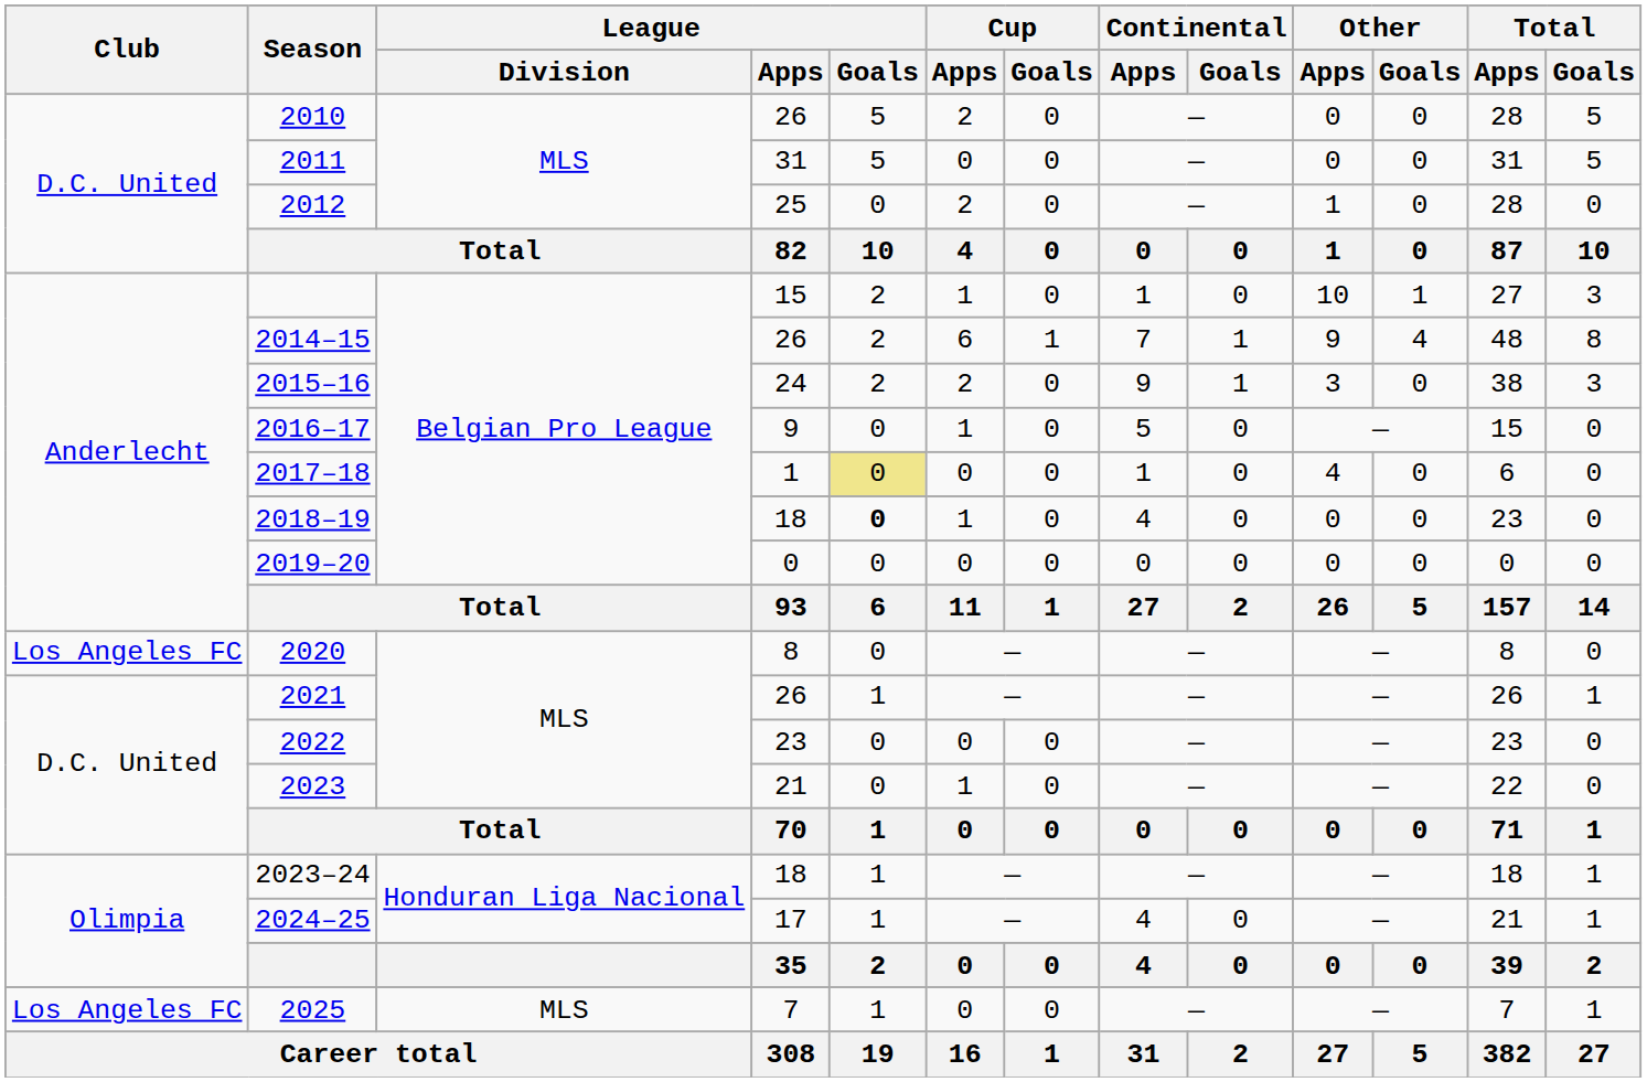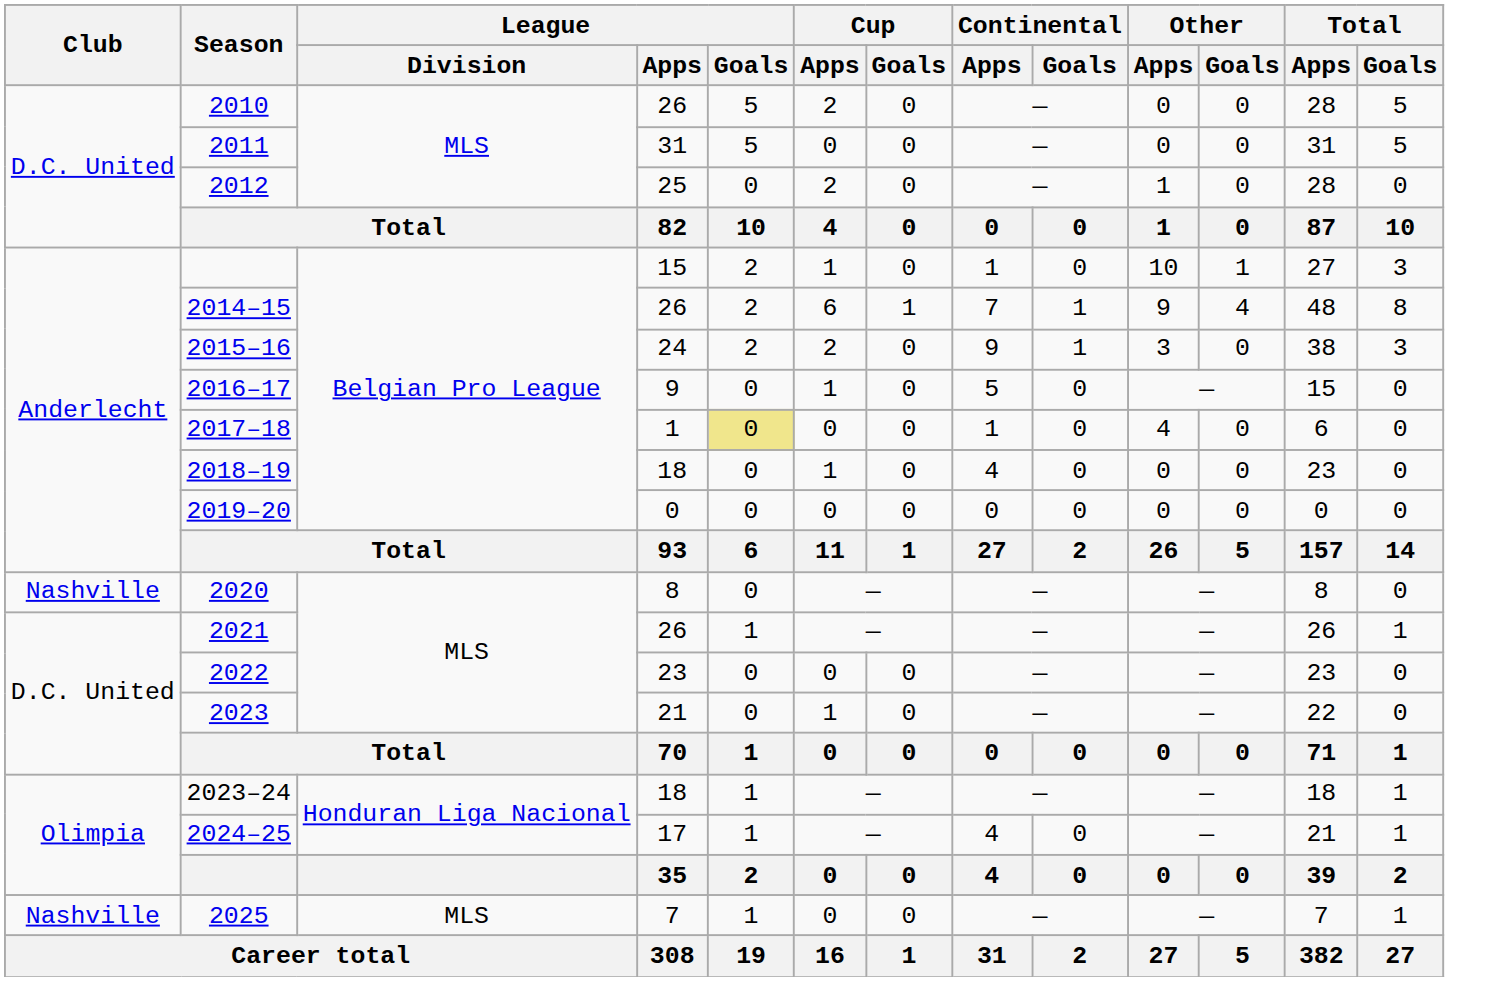 <table class="wikitable" style="text-align:center">
 <tr>
 <th rowspan="2">Club</th>
 <th rowspan="2">Season</th>
 <th colspan="3">League</th>
 <th colspan="2">Cup</th>
 <th colspan="2">Continental</th>
 <th colspan="2">Other</th>
 <th colspan="2">Total</th>
 </tr>
 <tr>
 <th>Division</th>
 <th>Apps</th>
 <th>Goals</th>
 <th>Apps</th>
 <th>Goals</th>
 <th>Apps</th>
 <th>Goals</th>
 <th>Apps</th>
 <th>Goals</th>
 <th>Apps</th>
 <th>Goals</th>
 </tr>
 <tr>
 <td rowspan="4"><a href='#'>D.C. United</a></td>
 <td><a href='#'>2010</a></td>
 <td rowspan="3"><a href='#'>MLS</a></td>
 <td>26</td>
 <td>5</td>
 <td>2</td>
 <td>0</td>
 <td colspan="2">—</td>
 <td>0</td>
 <td>0</td>
 <td>28</td>
 <td>5</td>
 </tr>
 <tr>
 <td><a href='#'>2011</a></td>
 <td>31</td>
 <td>5</td>
 <td>0</td>
 <td>0</td>
 <td colspan="2">—</td>
 <td>0</td>
 <td>0</td>
 <td>31</td>
 <td>5</td>
 </tr>
 <tr>
 <td><a href='#'>2012</a></td>
 <td>25</td>
 <td>0</td>
 <td>2</td>
 <td>0</td>
 <td colspan="2">—</td>
 <td>1</td>
 <td>0</td>
 <td>28</td>
 <td>0</td>
 </tr>
 <tr>
 <th colspan="2">Total</th>
 <th>82</th>
 <th>10</th>
 <th>4</th>
 <th>0</th>
 <th>0</th>
 <th>0</th>
 <th>1</th>
 <th>0</th>
 <th>87</th>
 <th>10</th>
 </tr>
 <tr>
 <td rowspan="8"><a href='#'>Anderlecht</a></td>
 <td></td>
 <td rowspan="7"><a href='#'>Belgian Pro League</a></td>
 <td>15</td>
 <td>2</td>
 <td>1</td>
 <td>0</td>
 <td>1</td>
 <td>0</td>
 <td>10</td>
 <td>1</td>
 <td>27</td>
 <td>3</td>
 </tr>
 <tr>
 <td><a href='#'>2014–15</a></td>
 <td>26</td>
 <td>2</td>
 <td>6</td>
 <td>1</td>
 <td>7</td>
 <td>1</td>
 <td>9</td>
 <td>4</td>
 <td>48</td>
 <td>8</td>
 </tr>
 <tr>
 <td><a href='#'>2015–16</a></td>
 <td>24</td>
 <td>2</td>
 <td>2</td>
 <td>0</td>
 <td>9</td>
 <td>1</td>
 <td>3</td>
 <td>0</td>
 <td>38</td>
 <td>3</td>
 </tr>
 <tr>
 <td><a href='#'>2016–17</a></td>
 <td>9</td>
 <td>0</td>
 <td>1</td>
 <td>0</td>
 <td>5</td>
 <td>0</td>
 <td colspan="2">—</td>
 <td>15</td>
 <td>0</td>
 </tr>
 <tr>
 <td><a href='#'>2017–18</a></td>
 <td>1</td>
 <td style="background: khaki;">0</td>
 <td>0</td>
 <td>0</td>
 <td>1</td>
 <td>0</td>
 <td>4</td>
 <td>0</td>
 <td>6</td>
 <td>0</td>
 </tr>
 <tr>
 <td><a href='#'>2018–19</a></td>
 <td>18</td>
-<td><strong>0</strong></td>
+<td>0</td>
 <td>1</td>
 <td>0</td>
 <td>4</td>
 <td>0</td>
 <td>0</td>
 <td>0</td>
 <td>23</td>
 <td>0</td>
 </tr>
 <tr>
 <td><a href='#'>2019–20</a></td>
 <td>0</td>
 <td>0</td>
 <td>0</td>
 <td>0</td>
 <td>0</td>
 <td>0</td>
 <td>0</td>
 <td>0</td>
 <td>0</td>
 <td>0</td>
 </tr>
 <tr>
 <th colspan="2">Total</th>
 <th>93</th>
 <th>6</th>
 <th>11</th>
 <th>1</th>
 <th>27</th>
 <th>2</th>
 <th>26</th>
 <th>5</th>
 <th>157</th>
 <th>14</th>
 </tr>
 <tr>
-<td><a href='#'>Los Angeles FC</a></td>
+<td><a href='#'>Nashville</a></td>
 <td><a href='#'>2020</a></td>
 <td rowspan="4">MLS</td>
 <td>8</td>
 <td>0</td>
 <td colspan="2">—</td>
 <td colspan="2">—</td>
 <td colspan="2">—</td>
 <td>8</td>
 <td>0</td>
 </tr>
 <tr>
 <td rowspan="4">D.C. United</td>
 <td><a href='#'>2021</a></td>
 <td>26</td>
 <td>1</td>
 <td colspan="2">—</td>
 <td colspan="2">—</td>
 <td colspan="2">—</td>
 <td>26</td>
 <td>1</td>
 </tr>
 <tr>
 <td><a href='#'>2022</a></td>
 <td>23</td>
 <td>0</td>
 <td>0</td>
 <td>0</td>
 <td colspan="2">—</td>
 <td colspan="2">—</td>
 <td>23</td>
 <td>0</td>
 </tr>
 <tr>
 <td><a href='#'>2023</a></td>
 <td>21</td>
 <td>0</td>
 <td>1</td>
 <td>0</td>
 <td colspan="2">—</td>
 <td colspan="2">—</td>
 <td>22</td>
 <td>0</td>
 </tr>
 <tr>
 <th colspan="2">Total</th>
 <th>70</th>
 <th>1</th>
 <th>0</th>
 <th>0</th>
 <th>0</th>
 <th>0</th>
 <th>0</th>
 <th>0</th>
 <th>71</th>
 <th>1</th>
 </tr>
 <tr>
 <td rowspan="3"><a href='#'>Olimpia</a></td>
 <td>2023–24</td>
 <td rowspan="2"><a href='#'>Honduran Liga Nacional</a></td>
 <td>18</td>
 <td>1</td>
 <td colspan="2">—</td>
 <td colspan="2">—</td>
 <td colspan="2">—</td>
 <td>18</td>
 <td>1</td>
 </tr>
 <tr>
 <td><a href='#'>2024–25</a></td>
 <td>17</td>
 <td>1</td>
 <td colspan="2">—</td>
 <td>4</td>
 <td>0</td>
 <td colspan="2">—</td>
 <td>21</td>
 <td>1</td>
 </tr>
 <tr>
 <th></th>
 <th></th>
 <th>35</th>
 <th>2</th>
 <th>0</th>
 <th>0</th>
 <th>4</th>
 <th>0</th>
 <th>0</th>
 <th>0</th>
 <th>39</th>
 <th>2</th>
 </tr>
 <tr>
-<td><a href='#'>Los Angeles FC</a></td>
+<td><a href='#'>Nashville</a></td>
 <td><a href='#'>2025</a></td>
 <td>MLS</td>
 <td>7</td>
 <td>1</td>
 <td>0</td>
 <td>0</td>
 <td colspan="2">—</td>
 <td colspan="2">—</td>
 <td>7</td>
 <td>1</td>
 </tr>
 <tr>
 <th colspan="3">Career total</th>
 <th>308</th>
 <th>19</th>
 <th>16</th>
 <th>1</th>
 <th>31</th>
 <th>2</th>
 <th>27</th>
 <th>5</th>
 <th>382</th>
 <th>27</th>
 </tr>
 </table>
